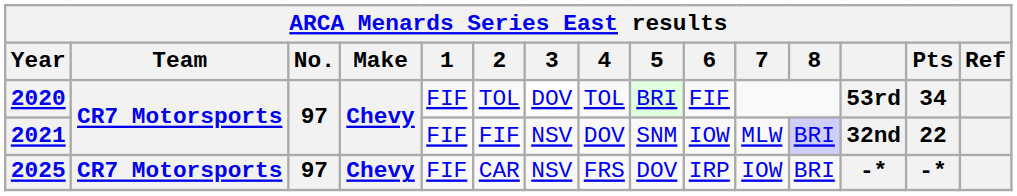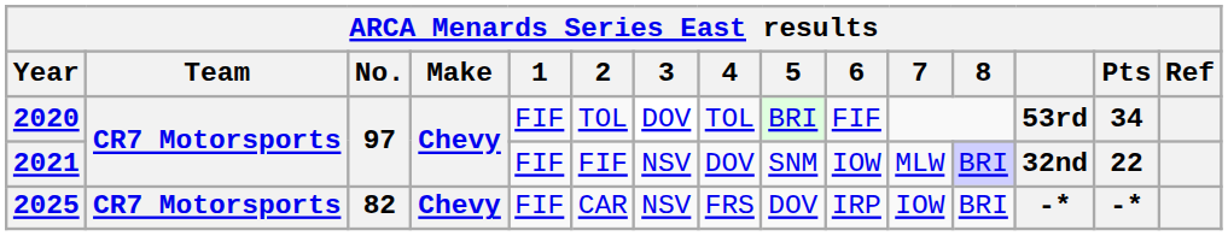 <table class="wikitable" style="text-align:center; font-size:75%">
 <tr>
 <th colspan="15"><a href='#'>ARCA Menards Series East</a> results</th>
 </tr>
 <tr>
 <th>Year</th>
 <th>Team</th>
 <th>No.</th>
 <th>Make</th>
 <th>1</th>
 <th>2</th>
 <th>3</th>
 <th>4</th>
 <th>5</th>
 <th>6</th>
 <th>7</th>
 <th>8</th>
 <th></th>
 <th>Pts</th>
 <th>Ref</th>
 </tr>
 <tr>
 <th><a href='#'>2020</a></th>
 <th rowspan=2><a href='#'>CR7 Motorsports</a></th>
 <th rowspan=2>97</th>
 <th rowspan=2><a href='#'>Chevy</a></th>
 <td><a href='#'>FIF</a></td>
 <td><a href='#'>TOL</a></td>
 <td style="background:#FFFFFF;"><a href='#'>DOV</a><br></td>
 <td><a href='#'>TOL</a></td>
 <td style="background:#DFFFDF;"><a href='#'>BRI</a><br></td>
 <td><a href='#'>FIF</a></td>
 <td colspan=2></td>
 <th>53rd</th>
 <th>34</th>
 <th></th>
 </tr>
 <tr>
 <th><a href='#'>2021</a></th>
 <td><a href='#'>FIF</a></td>
 <td><a href='#'>FIF</a></td>
 <td><a href='#'>NSV</a></td>
 <td><a href='#'>DOV</a></td>
 <td><a href='#'>SNM</a></td>
 <td><a href='#'>IOW</a></td>
 <td><a href='#'>MLW</a></td>
 <td style="background:#CFCFFF;"><a href='#'>BRI</a><br></td>
 <th>32nd</th>
 <th>22</th>
 <th></th>
 </tr>
 <tr>
 <th><a href='#'>2025</a></th>
 <th><a href='#'>CR7 Motorsports</a></th>
-<th>97</th>
+<th>82</th>
 <th><a href='#'>Chevy</a></th>
 <td><a href='#'>FIF</a></td>
 <td><a href='#'>CAR</a></td>
 <td><a href='#'>NSV</a></td>
 <td><a href='#'>FRS</a></td>
 <td><a href='#'>DOV</a></td>
 <td><a href='#'>IRP</a></td>
 <td><a href='#'>IOW</a></td>
 <td><a href='#'>BRI</a></td>
 <th>-*</th>
 <th>-*</th>
 <th></th>
 </tr>
 </table>
